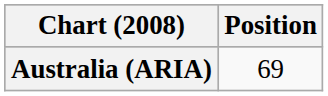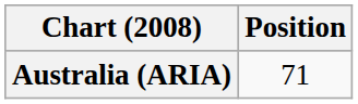 <table class="wikitable plainrowheaders" style="text-align:center">
 <tr>
 <th>Chart (2008)</th>
 <th>Position</th>
 </tr>
 <tr>
 <th scope="row">Australia (ARIA)</th>
-<td>69</td>
+<td>71</td>
 </tr>
 </table>
